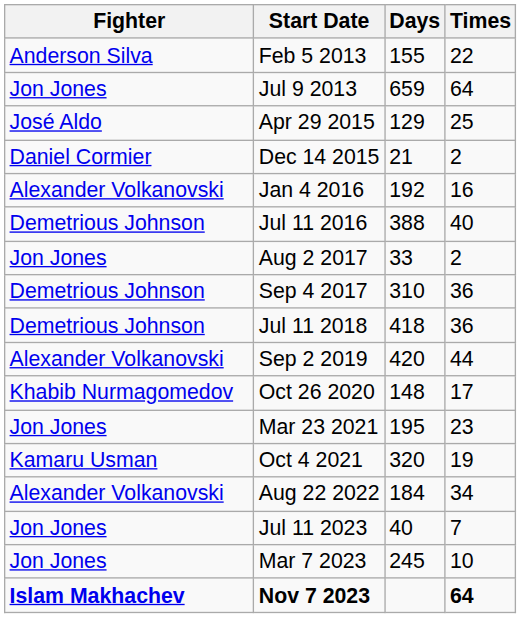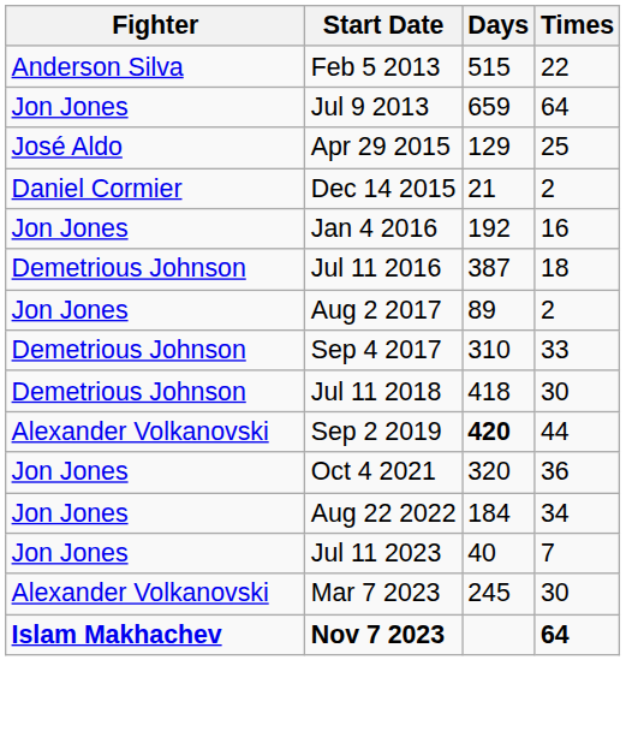 <table class="wikitable sortable">
 <tr>
 <th width="180">Fighter</th>
 <th>Start Date</th>
 <th>Days</th>
 <th>Times</th>
 </tr>
 <tr>
 <td align="left"> <a href='#'>Anderson Silva</a></td>
 <td>Feb 5 2013</td>
-<td>155</td>
+<td>515</td>
 <td>22</td>
 </tr>
 <tr>
 <td align="left"> <a href='#'>Jon Jones</a></td>
 <td>Jul 9 2013</td>
 <td>659</td>
 <td>64</td>
 </tr>
 <tr>
 <td align="left"> <a href='#'>José Aldo</a></td>
 <td>Apr 29 2015</td>
 <td>129</td>
 <td>25</td>
 </tr>
 <tr>
 <td> <a href='#'>Daniel Cormier</a></td>
 <td>Dec 14 2015</td>
 <td>21</td>
 <td>2</td>
 </tr>
 <tr>
-<td> <a href='#'>Alexander Volkanovski</a></td>
+<td align="left"> <a href='#'>Jon Jones</a></td>
 <td>Jan 4 2016</td>
 <td>192</td>
 <td>16</td>
 </tr>
 <tr>
 <td> <a href='#'>Demetrious Johnson</a></td>
 <td>Jul 11 2016</td>
-<td>388</td>
-<td>40</td>
+<td>387</td>
+<td>18</td>
 </tr>
 <tr>
 <td> <a href='#'>Jon Jones</a></td>
 <td>Aug 2 2017</td>
-<td>33</td>
+<td>89</td>
 <td>2</td>
 </tr>
 <tr>
 <td> <a href='#'>Demetrious Johnson</a></td>
 <td>Sep 4 2017</td>
 <td>310</td>
-<td>36</td>
+<td>33</td>
 </tr>
 <tr>
 <td align="left"> <a href='#'>Demetrious Johnson</a></td>
 <td>Jul 11 2018</td>
 <td>418</td>
-<td>36</td>
+<td>30</td>
 </tr>
 <tr>
 <td> <a href='#'>Alexander Volkanovski</a></td>
 <td>Sep 2 2019</td>
-<td>420</td>
+<td><strong>420</strong></td>
 <td>44</td>
 </tr>
 <tr>
-<td> <a href='#'>Khabib Nurmagomedov</a></td>
-<td>Oct 26 2020</td>
-<td>148</td>
-<td>17</td>
+<td> <a href='#'>Jon Jones</a></td>
+<td>Oct 4 2021</td>
+<td>320</td>
+<td>36</td>
 </tr>
 <tr>
 <td> <a href='#'>Jon Jones</a></td>
-<td>Mar 23 2021</td>
-<td>195</td>
-<td>23</td>
-</tr>
-<tr>
-<td> <a href='#'>Kamaru Usman</a></td>
-<td>Oct 4 2021</td>
-<td>320</td>
-<td>19</td>
-</tr>
-<tr>
-<td> <a href='#'>Alexander Volkanovski</a></td>
 <td>Aug 22 2022</td>
 <td>184</td>
 <td>34</td>
 </tr>
 <tr>
 <td> <a href='#'>Jon Jones</a></td>
 <td>Jul 11 2023</td>
 <td>40</td>
 <td>7</td>
 </tr>
 <tr>
-<td> <a href='#'>Jon Jones</a></td>
+<td> <a href='#'>Alexander Volkanovski</a></td>
 <td>Mar 7 2023</td>
 <td>245</td>
-<td>10</td>
+<td>30</td>
 </tr>
 <tr>
 <td><strong> <a href='#'>Islam Makhachev</a></strong></td>
 <td><strong>Nov 7 2023</strong></td>
 <td><strong></strong></td>
 <td><strong>64</strong></td>
 </tr>
 </table>
